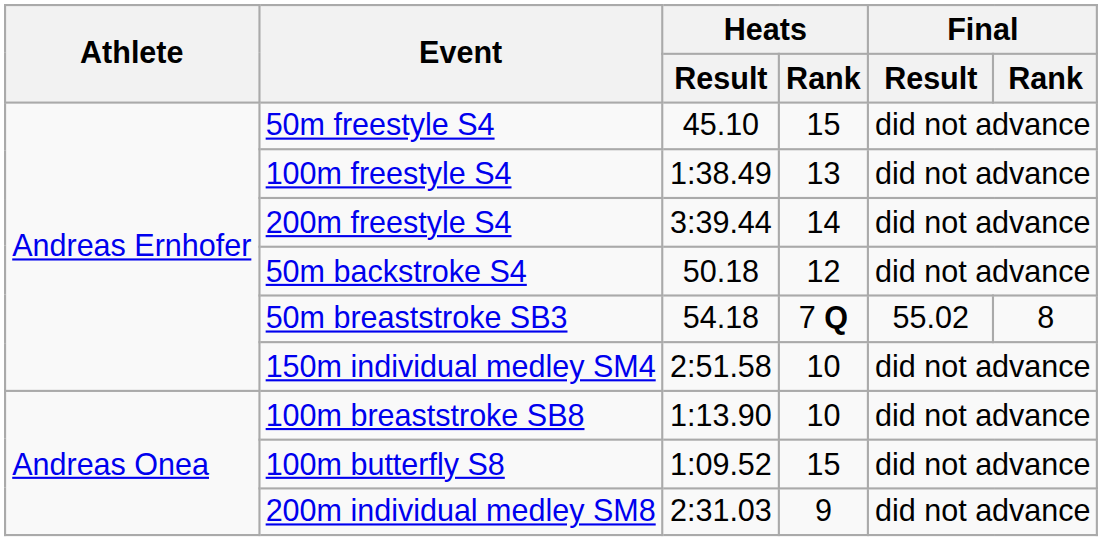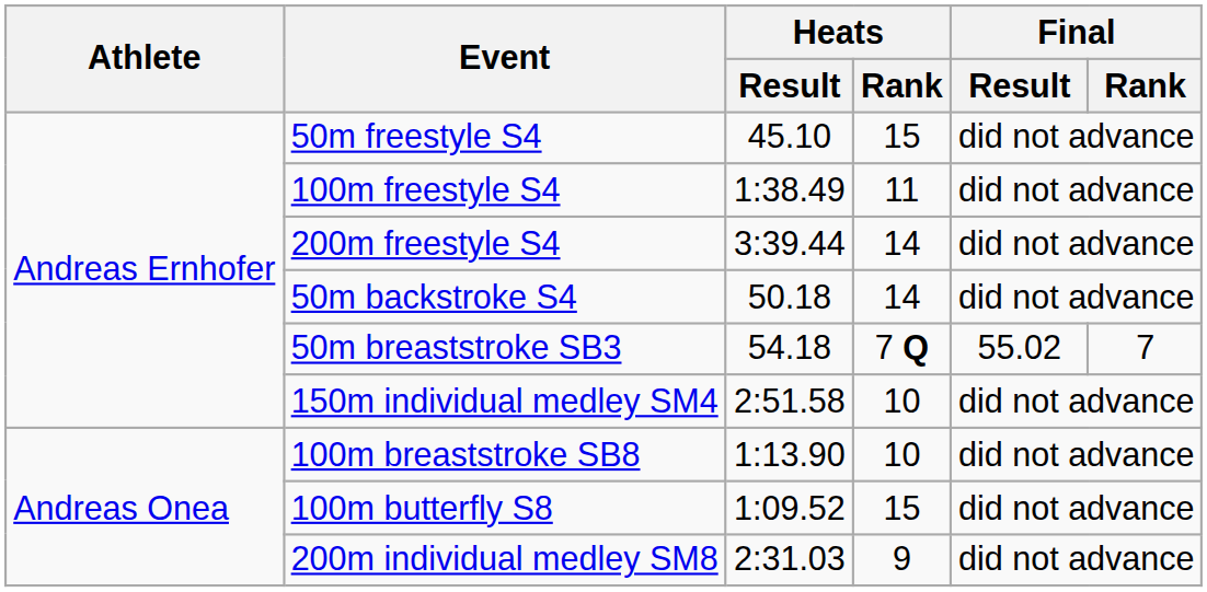 <table class=wikitable style="font-size:90%">
 <tr>
 <th rowspan="2">Athlete</th>
 <th rowspan="2">Event</th>
 <th colspan="2">Heats</th>
 <th colspan="2">Final</th>
 </tr>
 <tr>
 <th>Result</th>
 <th>Rank</th>
 <th>Result</th>
 <th>Rank</th>
 </tr>
 <tr align=center>
 <td align=left rowspan=6><a href='#'>Andreas Ernhofer</a></td>
 <td align=left><a href='#'>50m freestyle S4</a></td>
 <td>45.10</td>
 <td>15</td>
 <td colspan=2>did not advance</td>
 </tr>
 <tr align=center>
 <td align=left><a href='#'>100m freestyle S4</a></td>
 <td>1:38.49</td>
-<td>13</td>
+<td>11</td>
 <td colspan=2>did not advance</td>
 </tr>
 <tr align=center>
 <td align=left><a href='#'>200m freestyle S4</a></td>
 <td>3:39.44</td>
 <td>14</td>
 <td colspan=2>did not advance</td>
 </tr>
 <tr align=center>
 <td align=left><a href='#'>50m backstroke S4</a></td>
 <td>50.18</td>
-<td>12</td>
+<td>14</td>
 <td colspan=2>did not advance</td>
 </tr>
 <tr align=center>
 <td align=left><a href='#'>50m breaststroke SB3</a></td>
 <td>54.18</td>
 <td>7 <strong>Q</strong></td>
 <td>55.02</td>
-<td>8</td>
+<td>7</td>
 </tr>
 <tr align=center>
 <td align=left><a href='#'>150m individual medley SM4</a></td>
 <td>2:51.58</td>
 <td>10</td>
 <td colspan=2>did not advance</td>
 </tr>
 <tr align=center>
 <td align=left rowspan=3><a href='#'>Andreas Onea</a></td>
 <td align=left><a href='#'>100m breaststroke SB8</a></td>
 <td>1:13.90</td>
 <td>10</td>
 <td colspan=2>did not advance</td>
 </tr>
 <tr align=center>
 <td align=left><a href='#'>100m butterfly S8</a></td>
 <td>1:09.52</td>
 <td>15</td>
 <td colspan=2>did not advance</td>
 </tr>
 <tr align=center>
 <td align=left><a href='#'>200m individual medley SM8</a></td>
 <td>2:31.03</td>
 <td>9</td>
 <td colspan=2>did not advance</td>
 </tr>
 </table>
